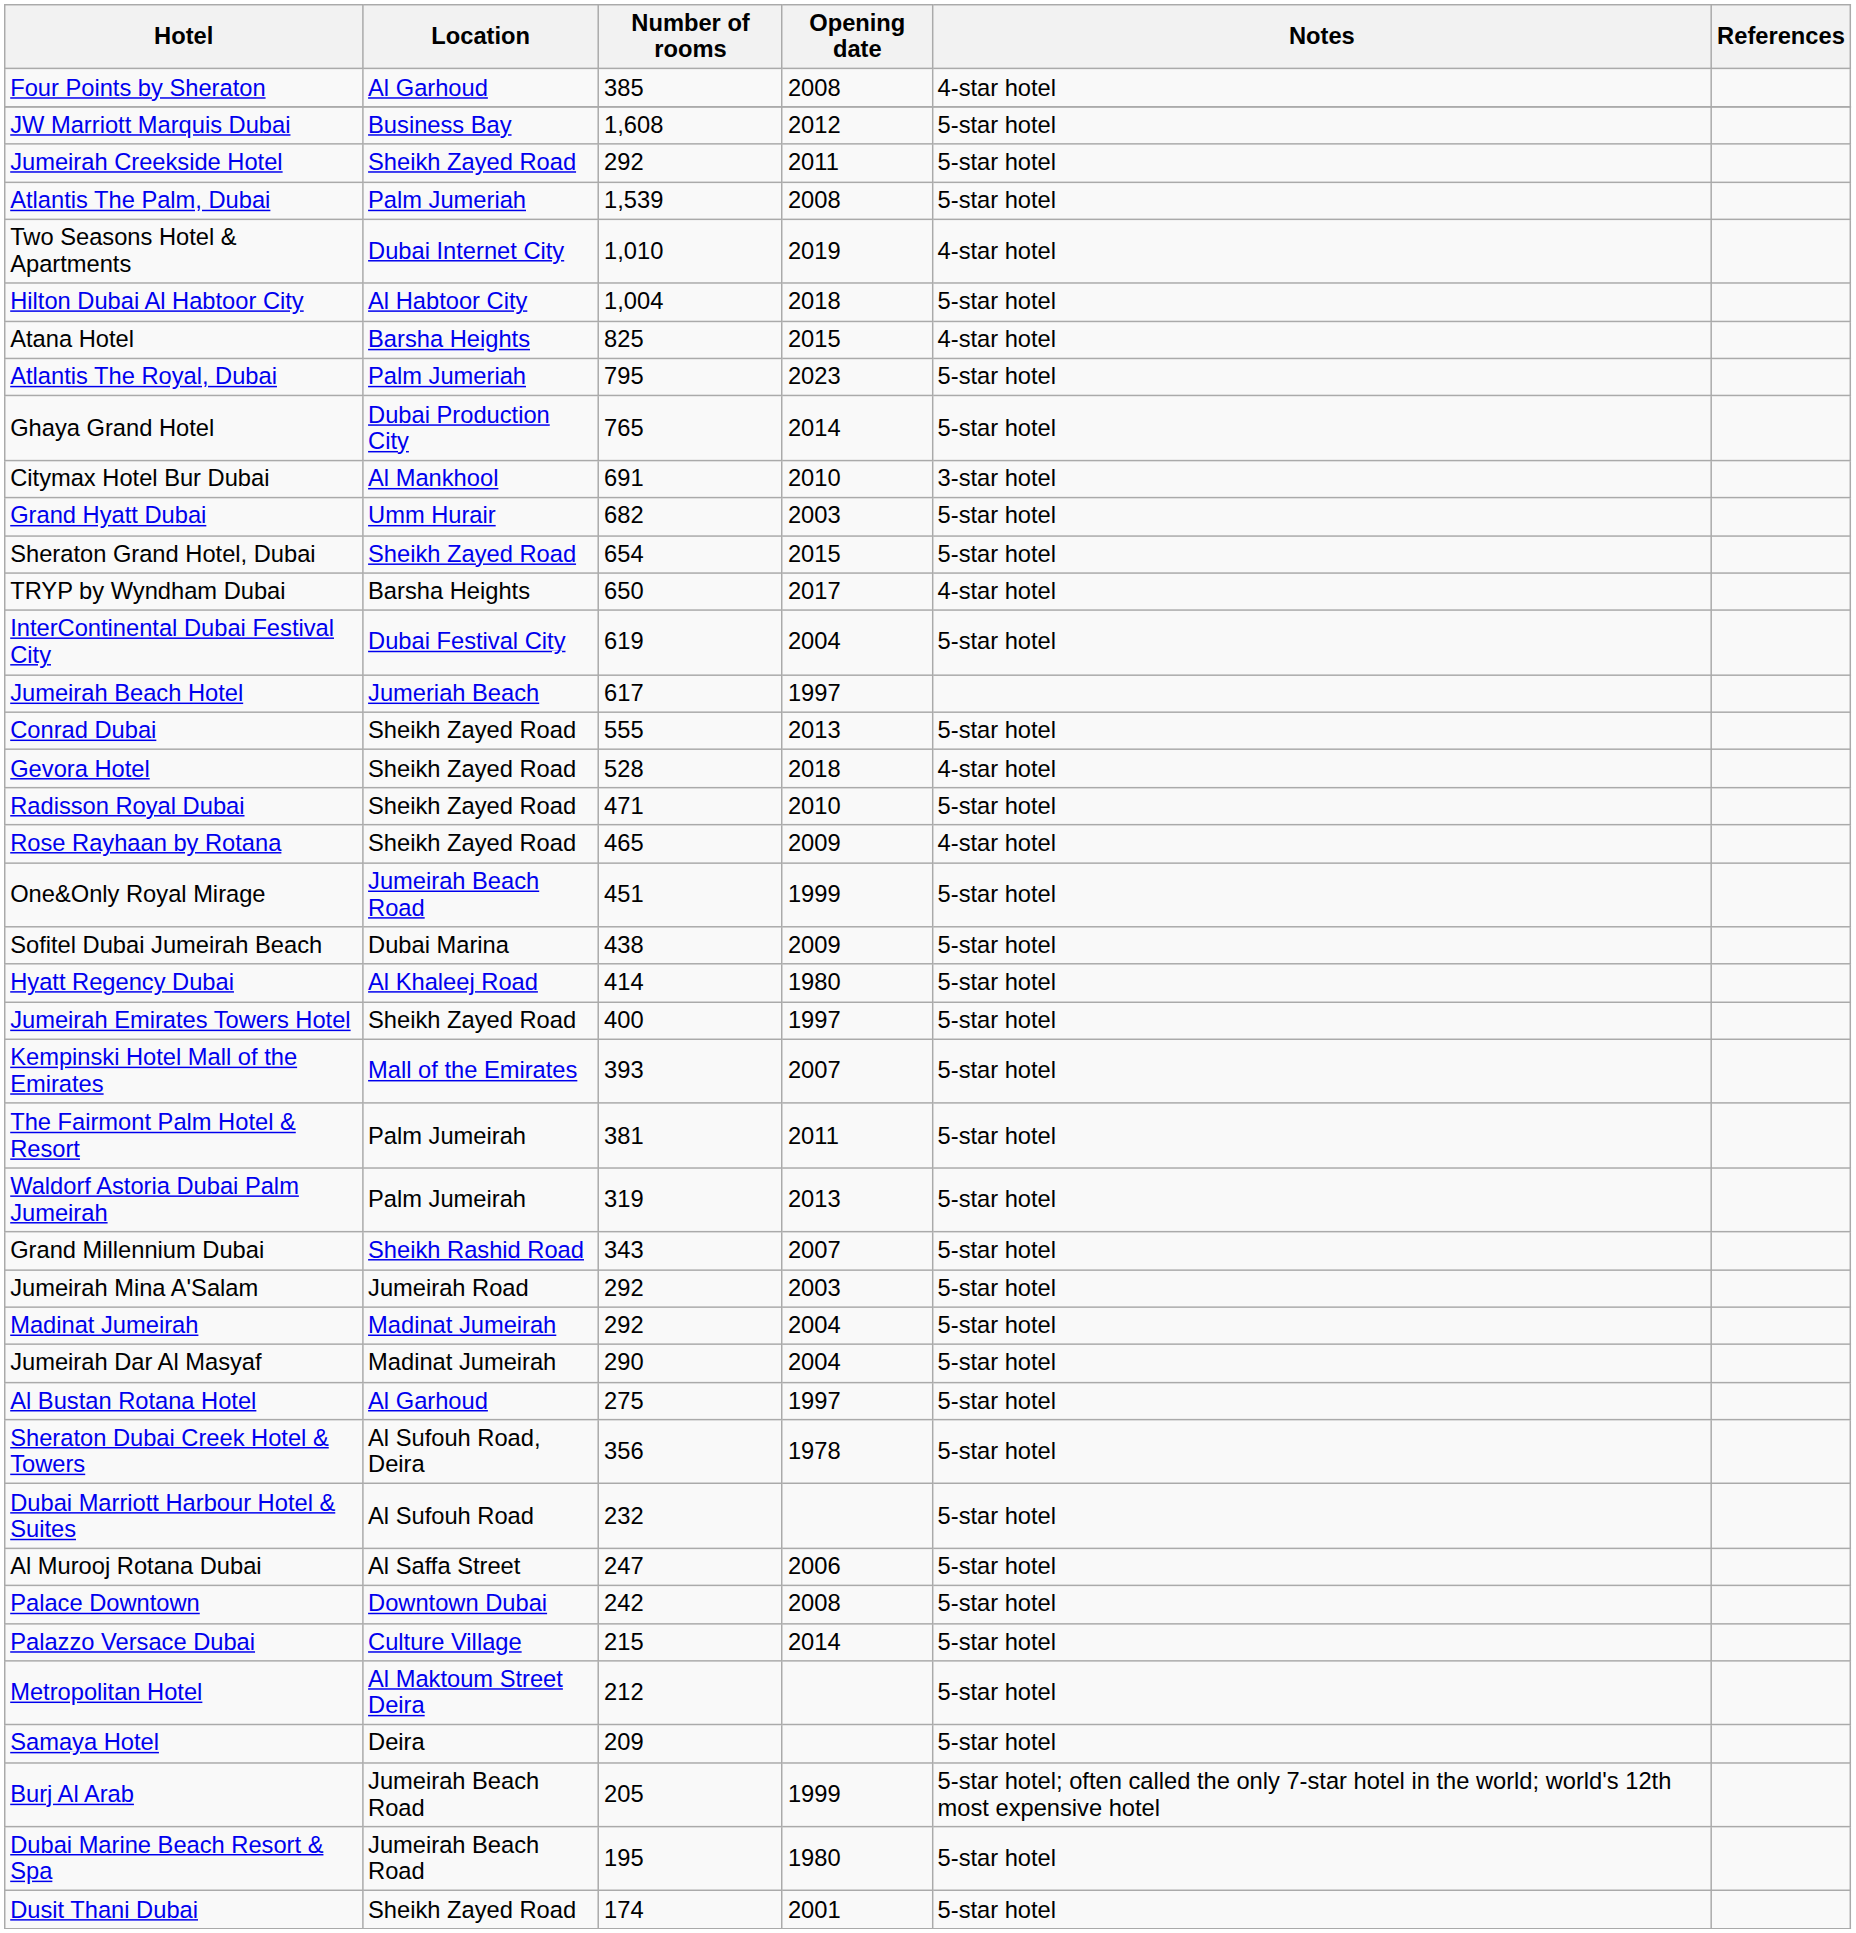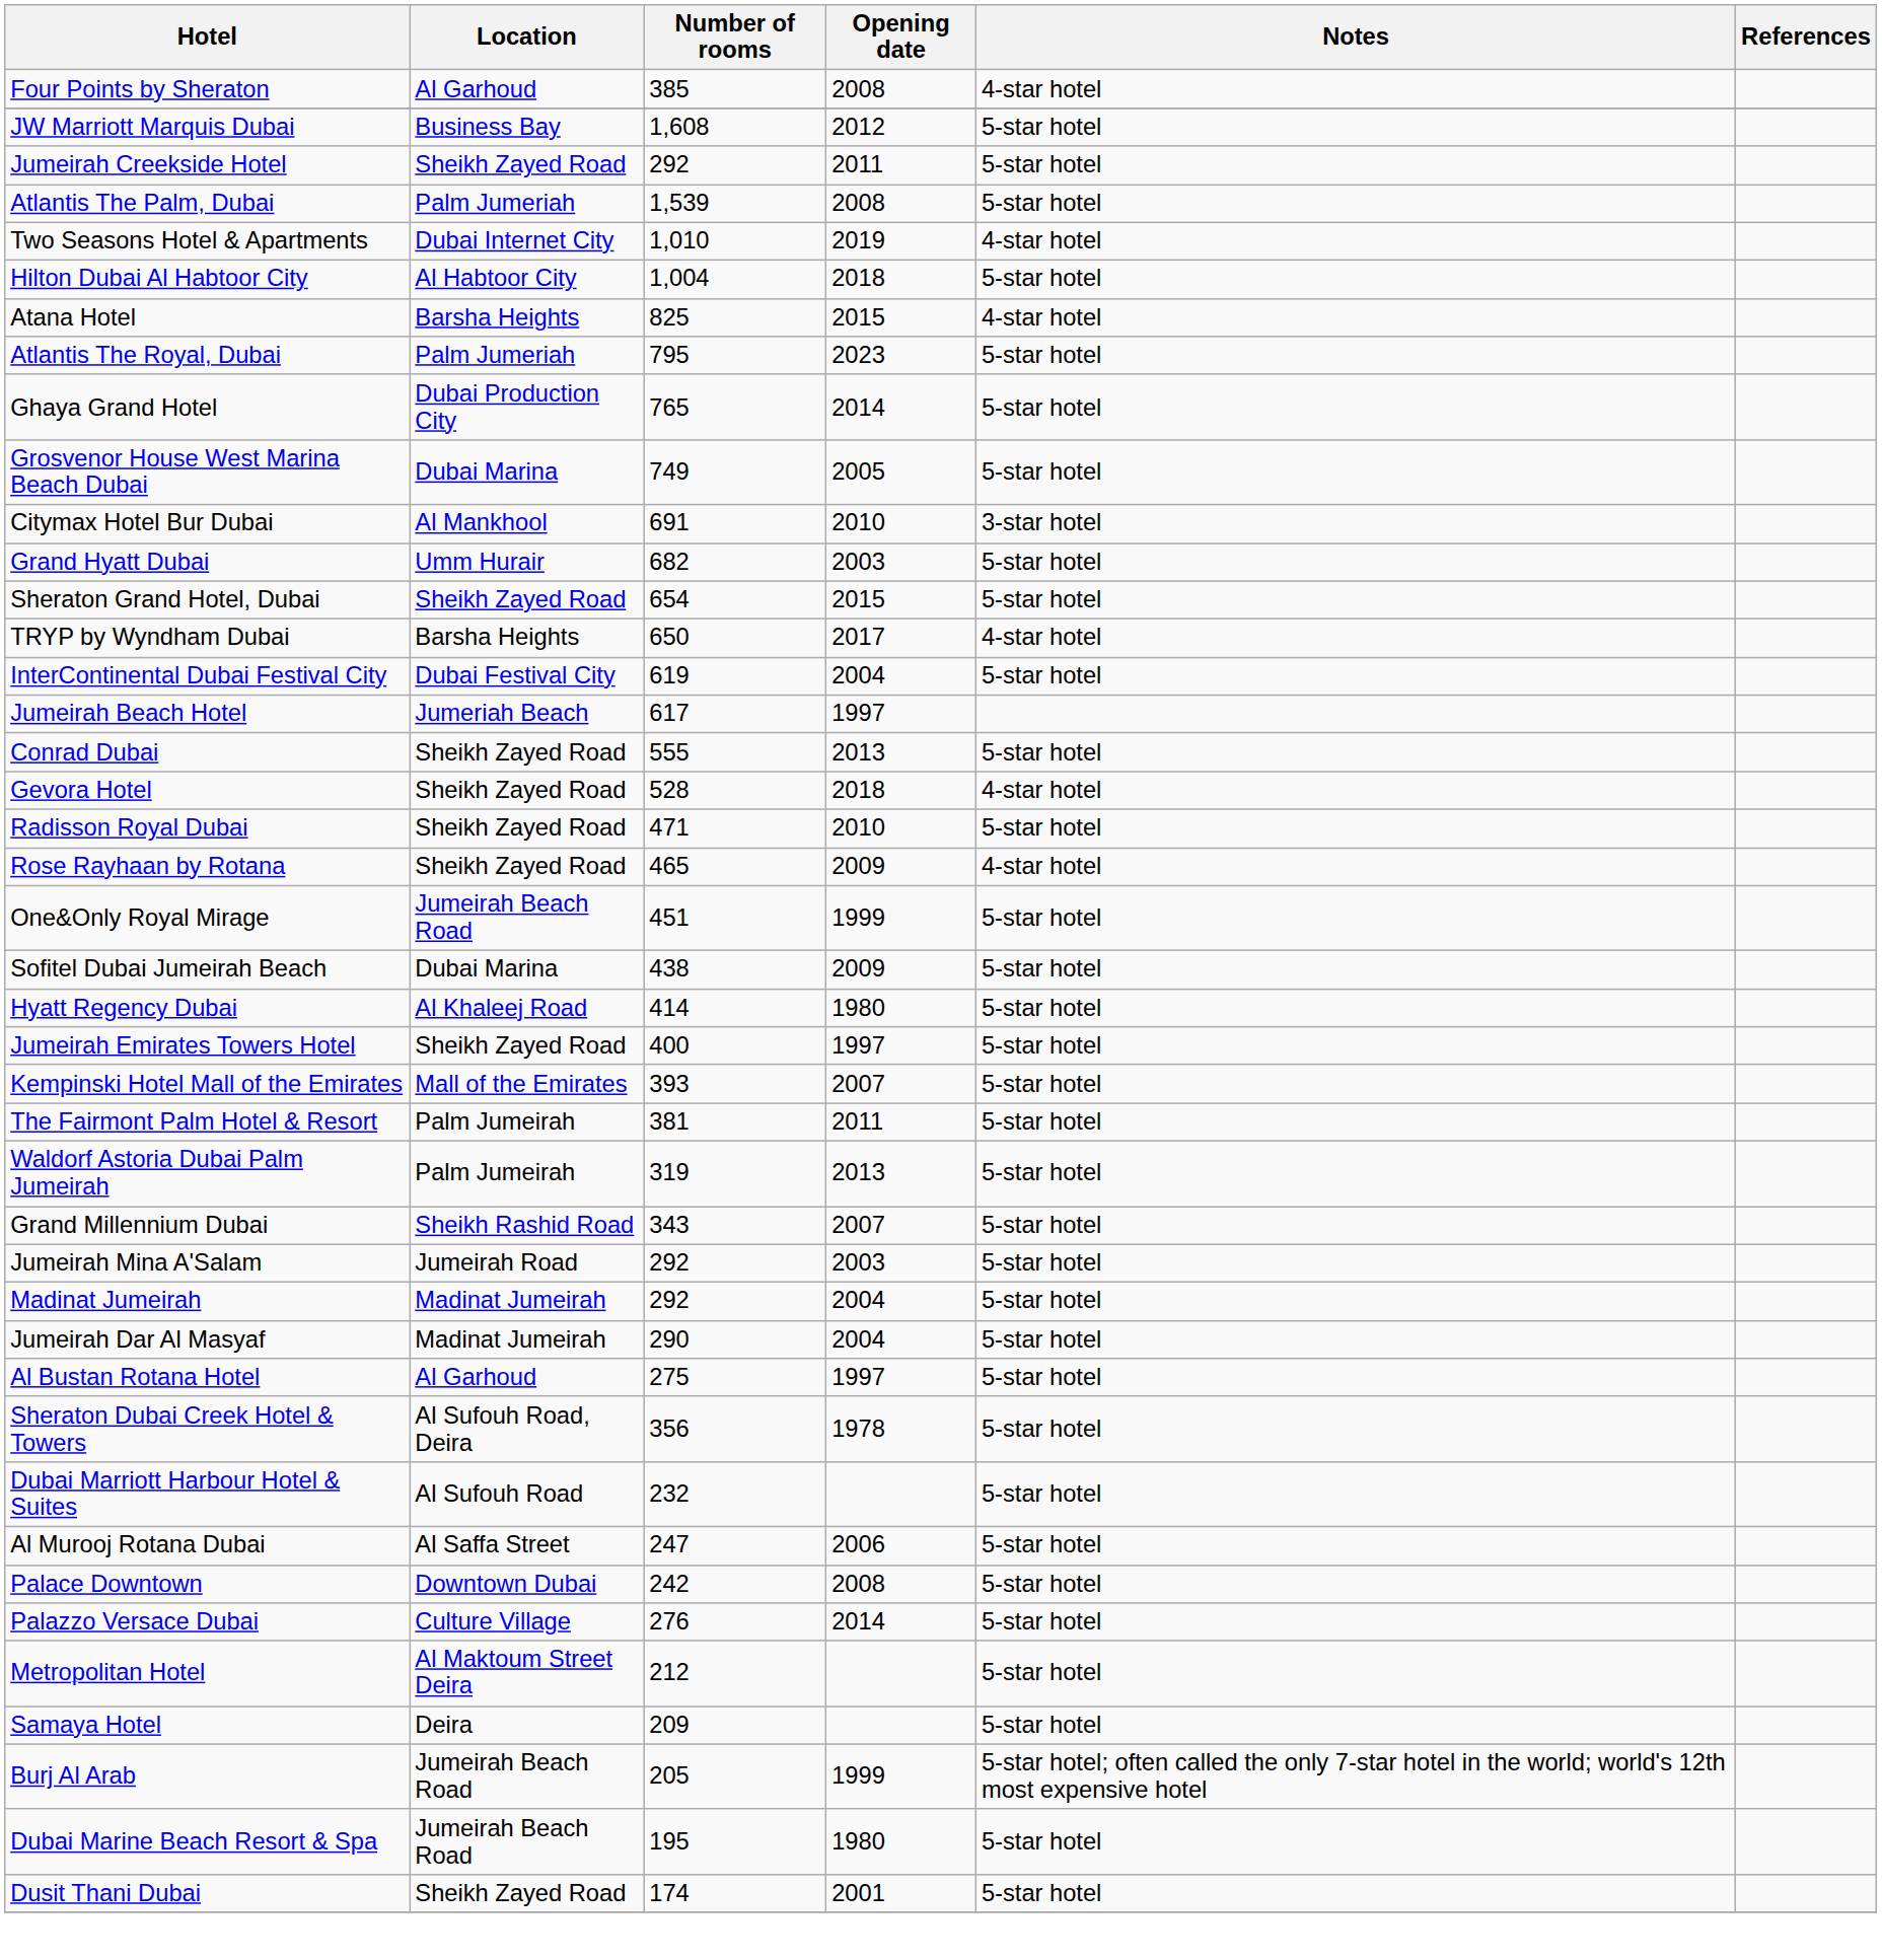 <table class="wikitable sortable">
 <tr>
 <th>Hotel</th>
 <th>Location</th>
 <th>Number of rooms</th>
 <th>Opening date</th>
 <th class="unsortable">Notes</th>
 <th class="unsortable">References</th>
 </tr>
 <tr>
 <td><a href='#'>Four Points by Sheraton</a></td>
 <td><a href='#'>Al Garhoud</a></td>
 <td>385</td>
 <td>2008</td>
 <td>4-star hotel</td>
 <td></td>
 </tr>
 <tr>
 </tr>
 <tr>
 <td><a href='#'>JW Marriott Marquis Dubai</a></td>
 <td><a href='#'>Business Bay</a></td>
 <td>1,608</td>
 <td>2012</td>
 <td>5-star hotel</td>
 <td></td>
 </tr>
 <tr>
 <td><a href='#'>Jumeirah Creekside Hotel</a></td>
 <td><a href='#'>Sheikh Zayed Road</a></td>
 <td>292</td>
 <td>2011</td>
 <td>5-star hotel</td>
 <td></td>
 </tr>
 <tr>
 <td><a href='#'>Atlantis The Palm, Dubai</a></td>
 <td><a href='#'>Palm Jumeriah</a></td>
 <td>1,539</td>
 <td>2008</td>
 <td>5-star hotel</td>
 <td></td>
 </tr>
 <tr>
 <td>Two Seasons Hotel & Apartments</td>
 <td><a href='#'>Dubai Internet City</a></td>
 <td>1,010</td>
 <td>2019</td>
 <td>4-star hotel</td>
 <td></td>
 </tr>
 <tr>
 <td><a href='#'>Hilton Dubai Al Habtoor City</a></td>
 <td><a href='#'>Al Habtoor City</a></td>
 <td>1,004</td>
 <td>2018</td>
 <td>5-star hotel</td>
 <td></td>
 </tr>
 <tr>
 <td>Atana Hotel</td>
 <td><a href='#'>Barsha Heights</a></td>
 <td>825</td>
 <td>2015</td>
 <td>4-star hotel</td>
 <td></td>
 </tr>
 <tr>
 <td><a href='#'>Atlantis The Royal, Dubai</a></td>
 <td><a href='#'>Palm Jumeriah</a></td>
 <td>795</td>
 <td>2023</td>
 <td>5-star hotel</td>
 <td></td>
 </tr>
 <tr>
 <td>Ghaya Grand Hotel</td>
 <td><a href='#'>Dubai Production City</a></td>
 <td>765</td>
 <td>2014</td>
+<td>5-star hotel</td>
+<td></td>
+</tr>
+<tr>
+<td><a href='#'>Grosvenor House West Marina Beach Dubai</a></td>
+<td><a href='#'>Dubai Marina</a></td>
+<td>749</td>
+<td>2005</td>
 <td>5-star hotel</td>
 <td></td>
 </tr>
 <tr>
 <td>Citymax Hotel Bur Dubai</td>
 <td><a href='#'>Al Mankhool</a></td>
 <td>691</td>
 <td>2010</td>
 <td>3-star hotel</td>
 <td></td>
 </tr>
 <tr>
 <td><a href='#'>Grand Hyatt Dubai</a></td>
 <td><a href='#'>Umm Hurair</a></td>
 <td>682</td>
 <td>2003</td>
 <td>5-star hotel</td>
 <td></td>
 </tr>
 <tr>
 <td>Sheraton Grand Hotel, Dubai</td>
 <td><a href='#'>Sheikh Zayed Road</a></td>
 <td>654</td>
 <td>2015</td>
 <td>5-star hotel</td>
 <td></td>
 </tr>
 <tr>
 <td>TRYP by Wyndham Dubai</td>
 <td>Barsha Heights</td>
 <td>650</td>
 <td>2017</td>
 <td>4-star hotel</td>
 <td></td>
 </tr>
 <tr>
 <td><a href='#'>InterContinental Dubai Festival City</a></td>
 <td><a href='#'>Dubai Festival City</a></td>
 <td>619</td>
 <td>2004</td>
 <td>5-star hotel</td>
 <td></td>
 </tr>
 <tr>
 <td><a href='#'>Jumeirah Beach Hotel</a></td>
 <td><a href='#'>Jumeriah Beach</a></td>
 <td>617</td>
 <td>1997</td>
 <td></td>
 <td></td>
 </tr>
 <tr>
 <td><a href='#'>Conrad Dubai</a></td>
 <td>Sheikh Zayed Road</td>
 <td>555</td>
 <td>2013</td>
 <td>5-star hotel</td>
 <td></td>
 </tr>
 <tr>
 <td><a href='#'>Gevora Hotel</a></td>
 <td>Sheikh Zayed Road</td>
 <td>528</td>
 <td>2018</td>
 <td>4-star hotel</td>
 <td></td>
 </tr>
 <tr>
 <td><a href='#'>Radisson Royal Dubai</a></td>
 <td>Sheikh Zayed Road</td>
 <td>471</td>
 <td>2010</td>
 <td>5-star hotel</td>
 <td></td>
 </tr>
 <tr>
 <td><a href='#'>Rose Rayhaan by Rotana</a></td>
 <td>Sheikh Zayed Road</td>
 <td>465</td>
 <td>2009</td>
 <td>4-star hotel</td>
 <td></td>
 </tr>
 <tr>
 <td>One&Only Royal Mirage</td>
 <td><a href='#'>Jumeirah Beach Road</a></td>
 <td>451</td>
 <td>1999</td>
 <td>5-star hotel</td>
 <td></td>
 </tr>
 <tr>
 <td>Sofitel Dubai Jumeirah Beach</td>
 <td>Dubai Marina</td>
 <td>438</td>
 <td>2009</td>
 <td>5-star hotel</td>
 <td></td>
 </tr>
 <tr>
 <td><a href='#'>Hyatt Regency Dubai</a></td>
 <td><a href='#'>Al Khaleej Road</a></td>
 <td>414</td>
 <td>1980</td>
 <td>5-star hotel</td>
 <td></td>
 </tr>
 <tr>
 <td><a href='#'>Jumeirah Emirates Towers Hotel</a></td>
 <td>Sheikh Zayed Road</td>
 <td>400</td>
 <td>1997</td>
 <td>5-star hotel</td>
 <td></td>
 </tr>
 <tr>
 <td><a href='#'>Kempinski Hotel Mall of the Emirates</a></td>
 <td><a href='#'>Mall of the Emirates</a></td>
 <td>393</td>
 <td>2007</td>
 <td>5-star hotel</td>
 <td></td>
 </tr>
 <tr>
 <td><a href='#'>The Fairmont Palm Hotel & Resort</a></td>
 <td>Palm Jumeirah</td>
 <td>381</td>
 <td>2011</td>
 <td>5-star hotel</td>
 <td></td>
 </tr>
 <tr>
 <td><a href='#'>Waldorf Astoria Dubai Palm Jumeirah</a></td>
 <td>Palm Jumeirah</td>
 <td>319</td>
 <td>2013</td>
 <td>5-star hotel</td>
 <td></td>
 </tr>
 <tr>
 <td>Grand Millennium Dubai</td>
 <td><a href='#'>Sheikh Rashid Road</a></td>
 <td>343</td>
 <td>2007</td>
 <td>5-star hotel</td>
 <td></td>
 </tr>
 <tr>
 <td>Jumeirah Mina A'Salam</td>
 <td>Jumeirah Road</td>
 <td>292</td>
 <td>2003</td>
 <td>5-star hotel</td>
 <td></td>
 </tr>
 <tr>
 <td><a href='#'>Madinat Jumeirah</a></td>
 <td><a href='#'>Madinat Jumeirah</a></td>
 <td>292</td>
 <td>2004</td>
 <td>5-star hotel</td>
 <td></td>
 </tr>
 <tr>
 <td>Jumeirah Dar Al Masyaf</td>
 <td>Madinat Jumeirah</td>
 <td>290</td>
 <td>2004</td>
 <td>5-star hotel</td>
 <td></td>
 </tr>
 <tr>
 <td><a href='#'>Al Bustan Rotana Hotel</a></td>
 <td><a href='#'>Al Garhoud</a></td>
 <td>275</td>
 <td>1997</td>
 <td>5-star hotel</td>
 <td></td>
 </tr>
 <tr>
 <td><a href='#'>Sheraton Dubai Creek Hotel & Towers</a></td>
 <td>Al Sufouh Road, Deira</td>
 <td>356</td>
 <td>1978</td>
 <td>5-star hotel</td>
 <td></td>
 </tr>
 <tr>
 <td><a href='#'>Dubai Marriott Harbour Hotel & Suites</a></td>
 <td>Al Sufouh Road</td>
 <td>232</td>
 <td></td>
 <td>5-star hotel</td>
 <td></td>
 </tr>
 <tr>
 <td>Al Murooj Rotana Dubai</td>
 <td>Al Saffa Street</td>
 <td>247</td>
 <td>2006</td>
 <td>5-star hotel</td>
 <td></td>
 </tr>
 <tr>
 <td><a href='#'>Palace Downtown</a></td>
 <td><a href='#'>Downtown Dubai</a></td>
 <td>242</td>
 <td>2008</td>
 <td>5-star hotel</td>
 <td></td>
 </tr>
 <tr>
 <td><a href='#'>Palazzo Versace Dubai</a></td>
 <td><a href='#'>Culture Village</a></td>
-<td>215</td>
+<td>276</td>
 <td>2014</td>
 <td>5-star hotel</td>
 <td></td>
 </tr>
 <tr>
 <td><a href='#'>Metropolitan Hotel</a></td>
 <td><a href='#'>Al Maktoum Street Deira</a></td>
 <td>212</td>
 <td></td>
 <td>5-star hotel</td>
 <td></td>
 </tr>
 <tr>
 <td><a href='#'>Samaya Hotel</a></td>
 <td>Deira</td>
 <td>209</td>
 <td></td>
 <td>5-star hotel</td>
 <td></td>
 </tr>
 <tr>
 <td><a href='#'>Burj Al Arab</a></td>
 <td>Jumeirah Beach Road</td>
 <td>205</td>
 <td>1999</td>
 <td>5-star hotel; often called the only 7-star hotel in the world; world's 12th most expensive hotel</td>
 <td></td>
 </tr>
 <tr>
 <td><a href='#'>Dubai Marine Beach Resort & Spa</a></td>
 <td>Jumeirah Beach Road</td>
 <td>195</td>
 <td>1980</td>
 <td>5-star hotel</td>
 <td></td>
 </tr>
 <tr>
 <td><a href='#'>Dusit Thani Dubai</a></td>
 <td>Sheikh Zayed Road</td>
 <td>174</td>
 <td>2001</td>
 <td>5-star hotel</td>
 <td></td>
 </tr>
 <tr>
 </tr>
 </table>
